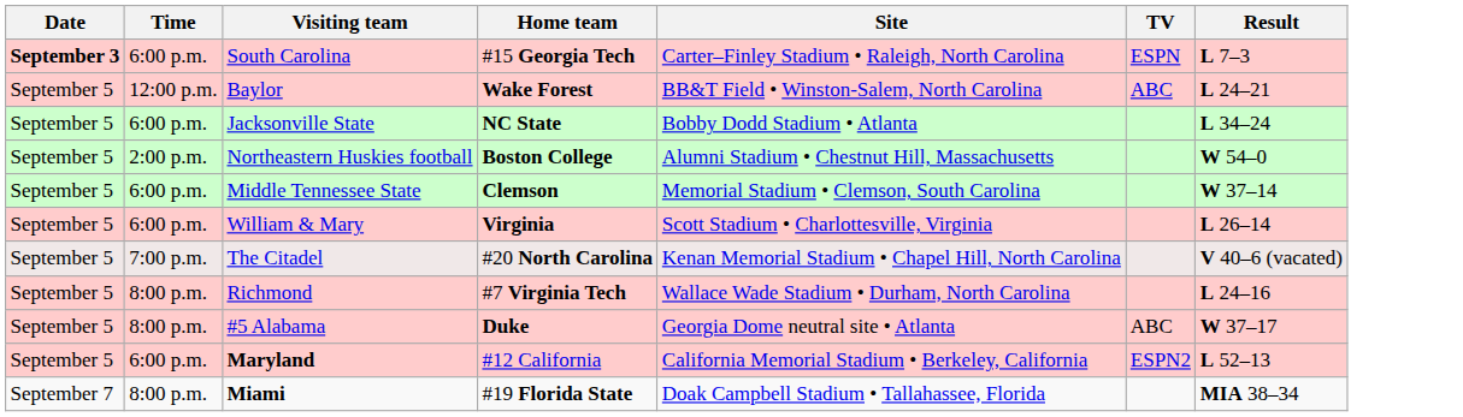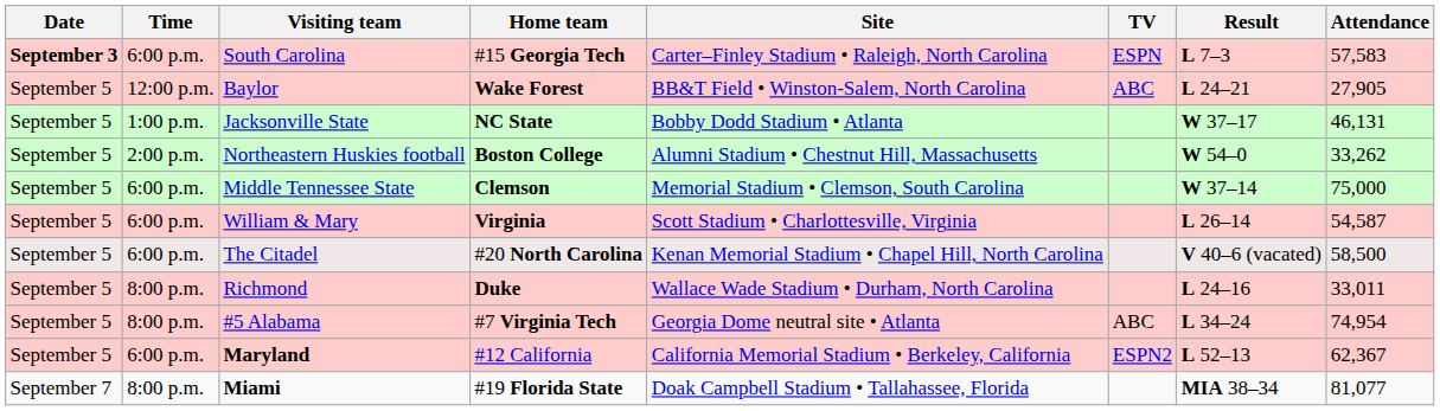 <table class="wikitable" style="font-size:95%;">
 <tr>
 <th>Date</th>
 <th>Time</th>
 <th>Visiting team</th>
 <th>Home team</th>
 <th>Site</th>
 <th>TV</th>
 <th>Result</th>
+<th>Attendance</th>
 </tr>
 <tr bgcolor=#ffcccc>
 <td><strong>September 3</strong></td>
 <td>6:00 p.m.</td>
 <td><a href='#'>South Carolina</a></td>
 <td>#15 <strong>Georgia Tech</strong></td>
 <td><a href='#'>Carter–Finley Stadium</a> • <a href='#'>Raleigh, North Carolina</a></td>
 <td><a href='#'>ESPN</a></td>
 <td><strong>L</strong> 7–3</td>
+<td>57,583</td>
 </tr>
 <tr bgcolor=#ffcccc>
 <td>September 5</td>
 <td>12:00 p.m.</td>
 <td><a href='#'>Baylor</a></td>
 <td><strong>Wake Forest</strong></td>
 <td><a href='#'>BB&T Field</a> • <a href='#'>Winston-Salem, North Carolina</a></td>
 <td><a href='#'>ABC</a></td>
 <td><strong>L</strong> 24–21</td>
+<td>27,905</td>
 </tr>
 <tr bgcolor=#ccffcc>
 <td>September 5</td>
-<td>6:00 p.m.</td>
+<td>1:00 p.m.</td>
 <td><a href='#'>Jacksonville State</a></td>
 <td><strong>NC State</strong></td>
 <td><a href='#'>Bobby Dodd Stadium</a> • <a href='#'>Atlanta</a></td>
 <td></td>
-<td><strong>L</strong> 34–24</td>
+<td><strong>W</strong> 37–17</td>
+<td>46,131</td>
 </tr>
 <tr bgcolor=#ccffcc>
 <td>September 5</td>
 <td>2:00 p.m.</td>
 <td><a href='#'>Northeastern Huskies football</a></td>
 <td><strong>Boston College</strong></td>
 <td><a href='#'>Alumni Stadium</a> • <a href='#'>Chestnut Hill, Massachusetts</a></td>
 <td></td>
 <td><strong>W</strong> 54–0</td>
+<td>33,262</td>
 </tr>
 <tr bgcolor=#ccffcc>
 <td>September 5</td>
 <td>6:00 p.m.</td>
 <td><a href='#'>Middle Tennessee State</a></td>
 <td><strong>Clemson</strong></td>
 <td><a href='#'>Memorial Stadium</a> • <a href='#'>Clemson, South Carolina</a></td>
 <td></td>
 <td><strong>W</strong> 37–14</td>
+<td>75,000</td>
 </tr>
 <tr bgcolor=ffcccc>
 <td>September 5</td>
 <td>6:00 p.m.</td>
 <td><a href='#'>William & Mary</a></td>
 <td><strong>Virginia</strong></td>
 <td><a href='#'>Scott Stadium</a> • <a href='#'>Charlottesville, Virginia</a></td>
 <td></td>
 <td><strong>L</strong> 26–14</td>
+<td>54,587</td>
 </tr>
 <tr bgcolor=f0e8e8>
 <td>September 5</td>
-<td>7:00 p.m.</td>
+<td>6:00 p.m.</td>
 <td><a href='#'>The Citadel</a></td>
 <td>#20 <strong>North Carolina</strong></td>
 <td><a href='#'>Kenan Memorial Stadium</a> • <a href='#'>Chapel Hill, North Carolina</a></td>
 <td></td>
 <td><strong>V</strong> 40–6 (vacated)</td>
+<td>58,500</td>
 </tr>
 <tr bgcolor=ffcccc>
 <td>September 5</td>
 <td>8:00 p.m.</td>
 <td><a href='#'>Richmond</a></td>
-<td>#7 <strong>Virginia Tech</strong></td>
+<td><strong>Duke</strong></td>
 <td><a href='#'>Wallace Wade Stadium</a> • <a href='#'>Durham, North Carolina</a></td>
 <td></td>
 <td><strong>L</strong> 24–16</td>
+<td>33,011</td>
 </tr>
 <tr bgcolor=ffcccc>
 <td>September 5</td>
 <td>8:00 p.m.</td>
 <td><a href='#'>#5 Alabama</a></td>
-<td><strong>Duke</strong></td>
+<td>#7 <strong>Virginia Tech</strong></td>
 <td><a href='#'>Georgia Dome</a> neutral site • <a href='#'>Atlanta</a></td>
 <td>ABC</td>
-<td><strong>W</strong> 37–17</td>
+<td><strong>L</strong> 34–24</td>
+<td>74,954</td>
 </tr>
 <tr bgcolor=#ffcccc>
 <td>September 5</td>
 <td>6:00 p.m.</td>
 <td><strong>Maryland</strong></td>
 <td><a href='#'>#12 California</a></td>
 <td><a href='#'>California Memorial Stadium</a> • <a href='#'>Berkeley, California</a></td>
 <td><a href='#'>ESPN2</a></td>
 <td><strong>L</strong> 52–13</td>
+<td>62,367</td>
 </tr>
 <tr bgcolor=>
 <td>September 7</td>
 <td>8:00 p.m.</td>
 <td><strong>Miami</strong></td>
 <td>#19 <strong>Florida State</strong></td>
 <td><a href='#'>Doak Campbell Stadium</a> • <a href='#'>Tallahassee, Florida</a></td>
 <td></td>
 <td><strong>MIA</strong> 38–34</td>
+<td>81,077</td>
 </tr>
 </table>
